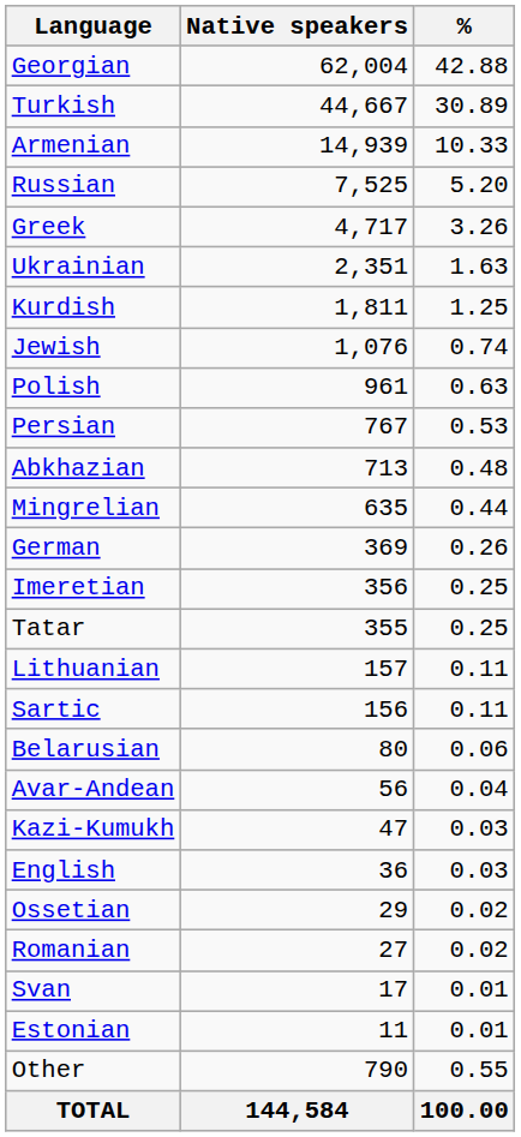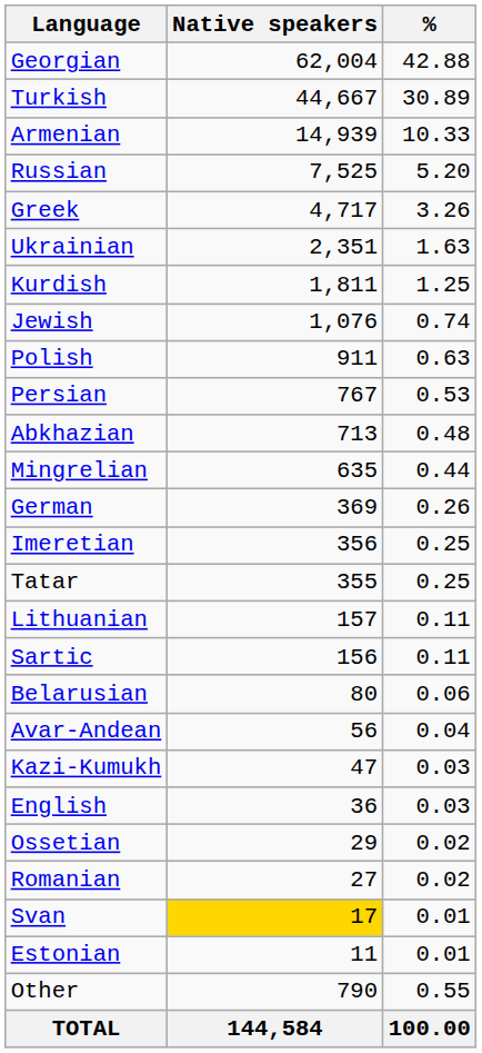 <table class="wikitable sortable">
 <tr>
 <th>Language</th>
 <th>Native speakers</th>
 <th>%</th>
 </tr>
 <tr>
 <td><a href='#'>Georgian</a></td>
 <td align="right">62,004</td>
 <td align="right">42.88</td>
 </tr>
 <tr>
 <td><a href='#'>Turkish</a></td>
 <td align="right">44,667</td>
 <td align="right">30.89</td>
 </tr>
 <tr>
 <td><a href='#'>Armenian</a></td>
 <td align="right">14,939</td>
 <td align="right">10.33</td>
 </tr>
 <tr>
 <td><a href='#'>Russian</a></td>
 <td align="right">7,525</td>
 <td align="right">5.20</td>
 </tr>
 <tr>
 <td><a href='#'>Greek</a></td>
 <td align="right">4,717</td>
 <td align="right">3.26</td>
 </tr>
 <tr>
 <td><a href='#'>Ukrainian</a></td>
 <td align="right">2,351</td>
 <td align="right">1.63</td>
 </tr>
 <tr>
 <td><a href='#'>Kurdish</a></td>
 <td align="right">1,811</td>
 <td align="right">1.25</td>
 </tr>
 <tr>
 <td><a href='#'>Jewish</a></td>
 <td align="right">1,076</td>
 <td align="right">0.74</td>
 </tr>
 <tr>
 <td><a href='#'>Polish</a></td>
-<td align="right">961</td>
+<td align="right">911</td>
 <td align="right">0.63</td>
 </tr>
 <tr>
 <td><a href='#'>Persian</a></td>
 <td align="right">767</td>
 <td align="right">0.53</td>
 </tr>
 <tr>
 <td><a href='#'>Abkhazian</a></td>
 <td align="right">713</td>
 <td align="right">0.48</td>
 </tr>
 <tr>
 <td><a href='#'>Mingrelian</a></td>
 <td align="right">635</td>
 <td align="right">0.44</td>
 </tr>
 <tr>
 <td><a href='#'>German</a></td>
 <td align="right">369</td>
 <td align="right">0.26</td>
 </tr>
 <tr>
 <td><a href='#'>Imeretian</a></td>
 <td align="right">356</td>
 <td align="right">0.25</td>
 </tr>
 <tr>
 <td>Tatar</td>
 <td align="right">355</td>
 <td align="right">0.25</td>
 </tr>
 <tr>
 <td><a href='#'>Lithuanian</a></td>
 <td align="right">157</td>
 <td align="right">0.11</td>
 </tr>
 <tr>
 <td><a href='#'>Sartic</a></td>
 <td align="right">156</td>
 <td align="right">0.11</td>
 </tr>
 <tr>
 <td><a href='#'>Belarusian</a></td>
 <td align="right">80</td>
 <td align="right">0.06</td>
 </tr>
 <tr>
 <td><a href='#'>Avar-Andean</a></td>
 <td align="right">56</td>
 <td align="right">0.04</td>
 </tr>
 <tr>
 <td><a href='#'>Kazi-Kumukh</a></td>
 <td align="right">47</td>
 <td align="right">0.03</td>
 </tr>
 <tr>
 <td><a href='#'>English</a></td>
 <td align="right">36</td>
 <td align="right">0.03</td>
 </tr>
 <tr>
 <td><a href='#'>Ossetian</a></td>
 <td align="right">29</td>
 <td align="right">0.02</td>
 </tr>
 <tr>
 <td><a href='#'>Romanian</a></td>
 <td align="right">27</td>
 <td align="right">0.02</td>
 </tr>
 <tr>
 <td><a href='#'>Svan</a></td>
-<td align="right">17</td>
+<td align="right" style="background: gold;">17</td>
 <td align="right">0.01</td>
 </tr>
 <tr>
 <td><a href='#'>Estonian</a></td>
 <td align="right">11</td>
 <td align="right">0.01</td>
 </tr>
 <tr>
 <td>Other</td>
 <td align="right">790</td>
 <td align="right">0.55</td>
 </tr>
 <tr>
 <th>ТОТАL</th>
 <th>144,584</th>
 <th>100.00</th>
 </tr>
 </table>
